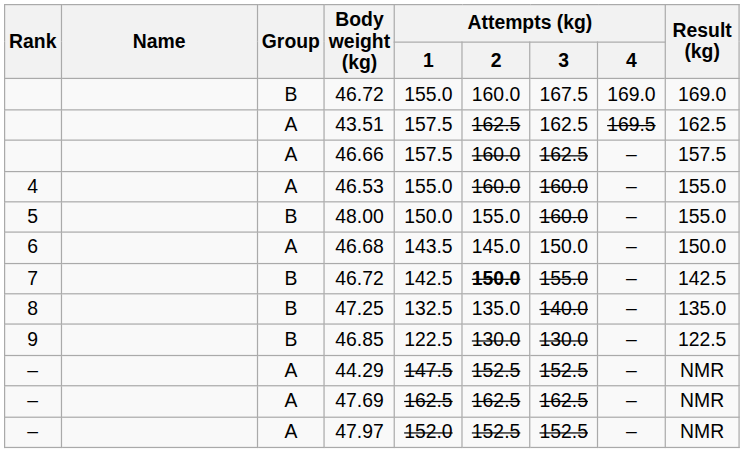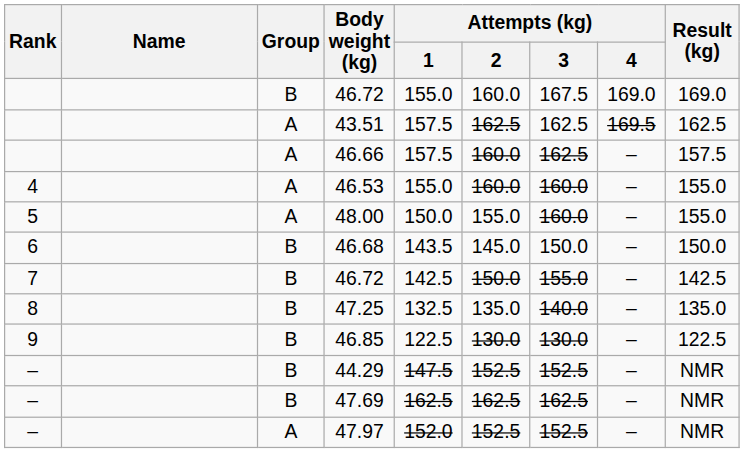 <table class="wikitable" style="text-align:center;">
 <tr>
 <th rowspan=2>Rank</th>
 <th rowspan=2 width=305>Name</th>
 <th rowspan=2 width=20>Group</th>
 <th rowspan=2 width=50>Body weight (kg)</th>
 <th colspan=4>Attempts (kg)</th>
 <th rowspan=2 width=60>Result (kg)</th>
 </tr>
 <tr>
 <th width=60>1</th>
 <th width=60>2</th>
 <th width=60>3</th>
 <th width=60>4</th>
 </tr>
 <tr>
 <td></td>
 <td align=left></td>
 <td>B</td>
 <td>46.72</td>
 <td>155.0</td>
 <td>160.0</td>
 <td>167.5</td>
 <td>169.0 </td>
 <td>169.0</td>
 </tr>
 <tr>
 <td></td>
 <td align=left></td>
 <td>A</td>
 <td>43.51</td>
 <td>157.5</td>
 <td><s>162.5</s></td>
 <td>162.5</td>
 <td><s>169.5</s></td>
 <td>162.5</td>
 </tr>
 <tr>
 <td></td>
 <td align=left></td>
 <td>A</td>
 <td>46.66</td>
 <td>157.5</td>
 <td><s>160.0</s></td>
 <td><s>162.5</s></td>
 <td>–</td>
 <td>157.5</td>
 </tr>
 <tr>
 <td>4</td>
 <td align=left></td>
 <td>A</td>
 <td>46.53</td>
 <td>155.0</td>
 <td><s>160.0</s></td>
 <td><s>160.0</s></td>
 <td>–</td>
 <td>155.0</td>
 </tr>
 <tr>
 <td>5</td>
 <td align=left></td>
-<td>B</td>
+<td>A</td>
 <td>48.00</td>
 <td>150.0</td>
 <td>155.0</td>
 <td><s>160.0</s></td>
 <td>–</td>
 <td>155.0</td>
 </tr>
 <tr>
 <td>6</td>
 <td align=left></td>
-<td>A</td>
+<td>B</td>
 <td>46.68</td>
 <td>143.5</td>
 <td>145.0</td>
 <td>150.0</td>
 <td>–</td>
 <td>150.0</td>
 </tr>
 <tr>
 <td>7</td>
 <td align=left></td>
 <td>B</td>
 <td>46.72</td>
 <td>142.5</td>
-<td><strong><s>150.0</s></strong></td>
+<td><s>150.0</s></td>
 <td><s>155.0</s></td>
 <td>–</td>
 <td>142.5</td>
 </tr>
 <tr>
 <td>8</td>
 <td align=left></td>
 <td>B</td>
 <td>47.25</td>
 <td>132.5</td>
 <td>135.0</td>
 <td><s>140.0</s></td>
 <td>–</td>
 <td>135.0</td>
 </tr>
 <tr>
 <td>9</td>
 <td align=left></td>
 <td>B</td>
 <td>46.85</td>
 <td>122.5</td>
 <td><s>130.0</s></td>
 <td><s>130.0</s></td>
 <td>–</td>
 <td>122.5</td>
 </tr>
 <tr>
 <td>–</td>
 <td align=left></td>
-<td>A</td>
+<td>B</td>
 <td>44.29</td>
 <td><s>147.5</s></td>
 <td><s>152.5</s></td>
 <td><s>152.5</s></td>
 <td>–</td>
 <td>NMR</td>
 </tr>
 <tr>
 <td>–</td>
 <td align=left></td>
-<td>A</td>
+<td>B</td>
 <td>47.69</td>
 <td><s>162.5</s></td>
 <td><s>162.5</s></td>
 <td><s>162.5</s></td>
 <td>–</td>
 <td>NMR</td>
 </tr>
 <tr>
 <td>–</td>
 <td align=left></td>
 <td>A</td>
 <td>47.97</td>
 <td><s>152.0</s></td>
 <td><s>152.5</s></td>
 <td><s>152.5</s></td>
 <td>–</td>
 <td>NMR</td>
 </tr>
 </table>
